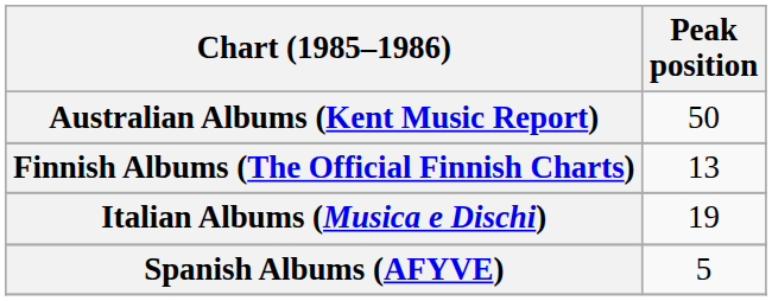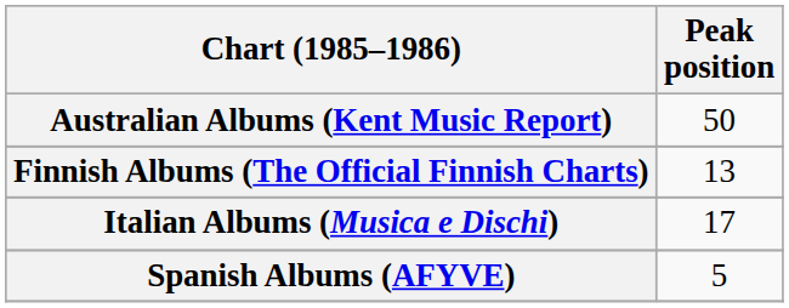 <table class="wikitable sortable plainrowheaders" style="text-align:center">
 <tr>
 <th scope="col">Chart (1985–1986)</th>
 <th scope="col">Peak<br>position</th>
 </tr>
 <tr>
 <th scope="row">Australian Albums (<a href='#'>Kent Music Report</a>)</th>
 <td style="text-align:center;">50</td>
 </tr>
 <tr>
 </tr>
 <tr>
 </tr>
 <tr>
 </tr>
 <tr>
 <th scope="row">Finnish Albums (<a href='#'>The Official Finnish Charts</a>)</th>
 <td align="center">13</td>
 </tr>
 <tr>
 </tr>
 <tr>
 <th scope="row">Italian Albums (<em><a href='#'>Musica e Dischi</a></em>)</th>
-<td style="text-align:center;">19</td>
+<td style="text-align:center;">17</td>
 </tr>
 <tr>
 </tr>
 <tr>
 <th scope="row">Spanish Albums (<a href='#'>AFYVE</a>)</th>
 <td style="text-align:center;">5</td>
 </tr>
 <tr>
 </tr>
 <tr>
 </tr>
 <tr>
 </tr>
 </table>
